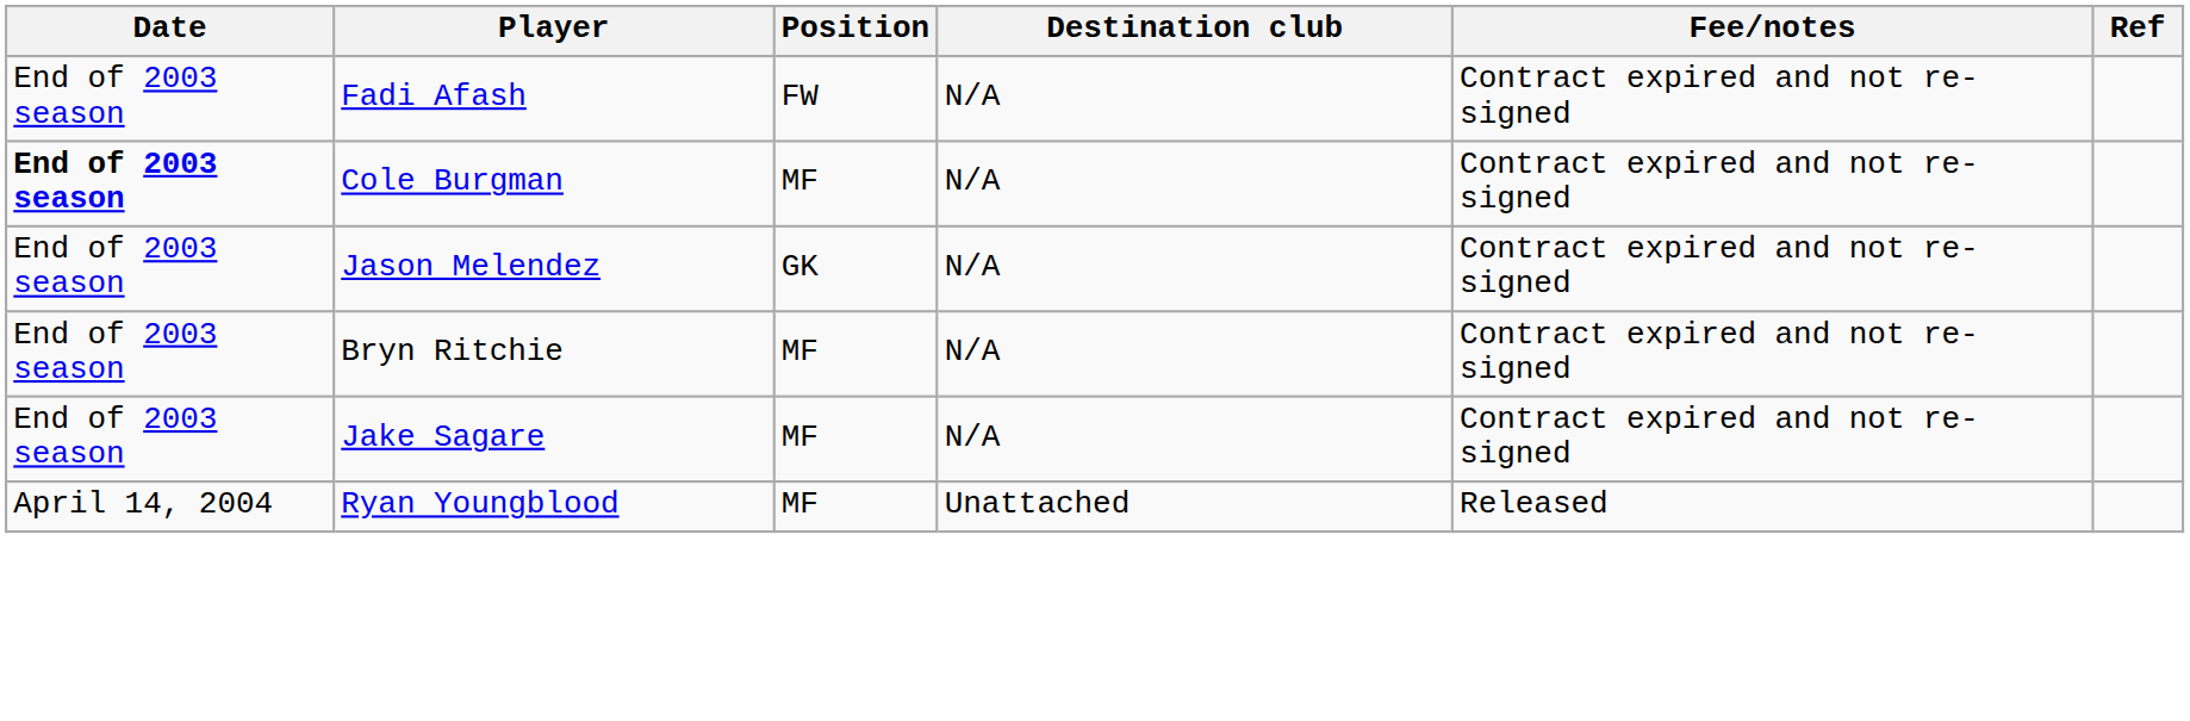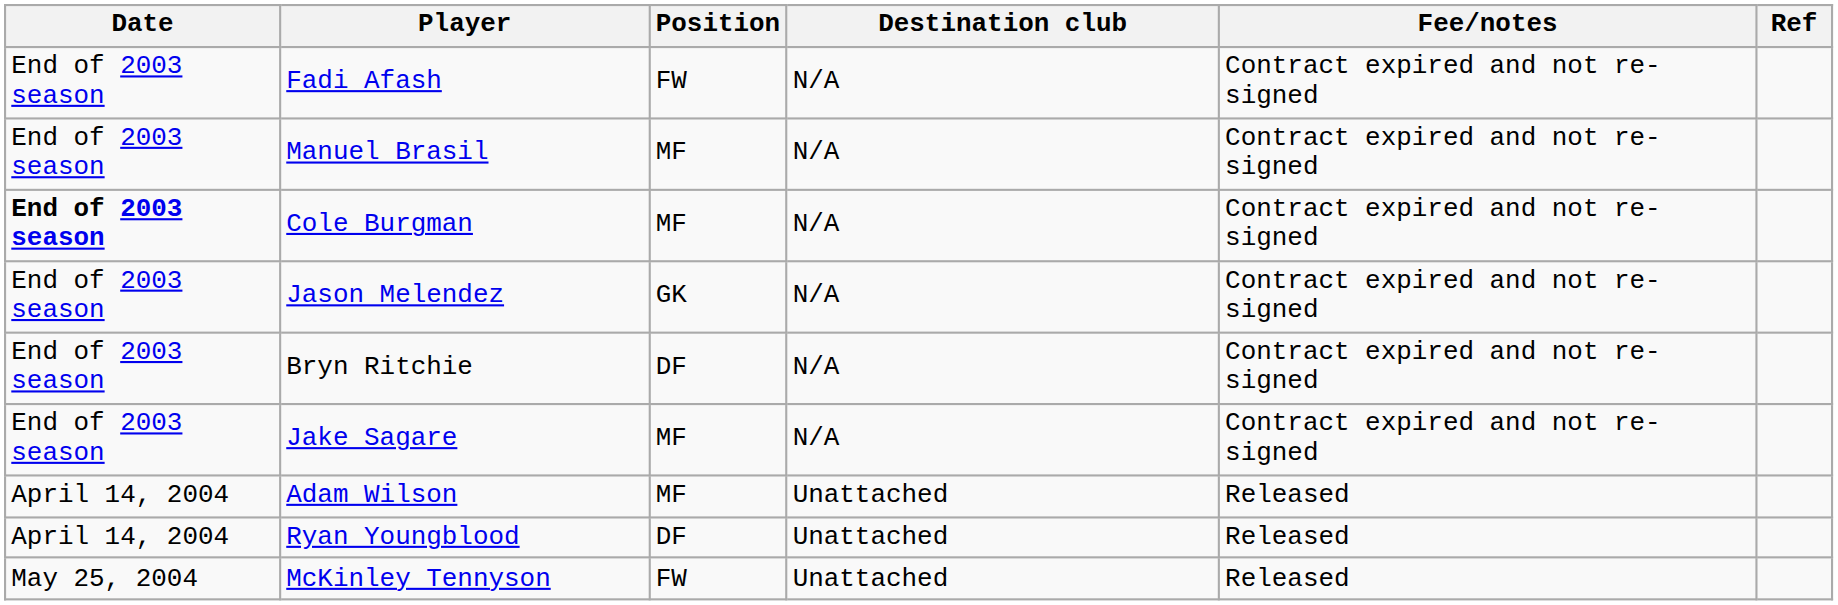 <table class="wikitable" style="font-size:95%;">
 <tr>
 <th width=125px>Date</th>
 <th width=170px>Player</th>
 <th width=50px>Position</th>
 <th width=200px>Destination club</th>
 <th width=250px>Fee/notes</th>
 <th width=30px>Ref</th>
 </tr>
 <tr>
 <td>End of <a href='#'>2003 season</a></td>
 <td> <a href='#'>Fadi Afash</a></td>
 <td>FW</td>
+<td>N/A</td>
+<td>Contract expired and not re-signed</td>
+<td></td>
+</tr>
+<tr>
+<td>End of <a href='#'>2003 season</a></td>
+<td> <a href='#'>Manuel Brasil</a></td>
+<td>MF</td>
 <td>N/A</td>
 <td>Contract expired and not re-signed</td>
 <td></td>
 </tr>
 <tr>
 <td><strong>End of <a href='#'>2003 season</a></strong></td>
 <td> <a href='#'>Cole Burgman</a></td>
 <td>MF</td>
 <td>N/A</td>
 <td>Contract expired and not re-signed</td>
 <td></td>
 </tr>
 <tr>
 <td>End of <a href='#'>2003 season</a></td>
 <td> <a href='#'>Jason Melendez</a></td>
 <td>GK</td>
 <td>N/A</td>
 <td>Contract expired and not re-signed</td>
 <td></td>
 </tr>
 <tr>
 <td>End of <a href='#'>2003 season</a></td>
 <td> Bryn Ritchie</td>
-<td>MF</td>
+<td>DF</td>
 <td>N/A</td>
 <td>Contract expired and not re-signed</td>
 <td></td>
 </tr>
 <tr>
 <td>End of <a href='#'>2003 season</a></td>
 <td> <a href='#'>Jake Sagare</a></td>
 <td>MF</td>
 <td>N/A</td>
 <td>Contract expired and not re-signed</td>
 <td></td>
 </tr>
 <tr>
 <td>April 14, 2004</td>
-<td> <a href='#'>Ryan Youngblood</a></td>
+<td> <a href='#'>Adam Wilson</a></td>
 <td>MF</td>
 <td>Unattached</td>
 <td>Released</td>
 <td></td>
 </tr>
+<tr>
+<td>April 14, 2004</td>
+<td> <a href='#'>Ryan Youngblood</a></td>
+<td>DF</td>
+<td>Unattached</td>
+<td>Released</td>
+<td></td>
+</tr>
+<tr>
+<td>May 25, 2004</td>
+<td> <a href='#'>McKinley Tennyson</a></td>
+<td>FW</td>
+<td>Unattached</td>
+<td>Released</td>
+<td></td>
+</tr>
 </table>
